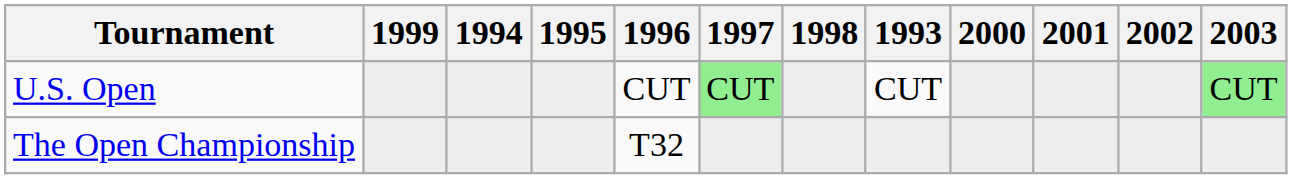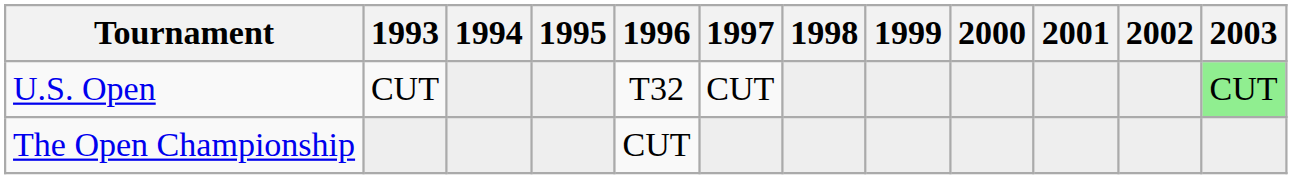 <table class="wikitable" style="font-size:95%;text-align:center;">
 <tr>
 <th>Tournament</th>
-<th>1999</th>
+<th>1993</th>
 <th>1994</th>
 <th>1995</th>
 <th>1996</th>
 <th>1997</th>
 <th>1998</th>
-<th>1993</th>
+<th>1999</th>
 <th>2000</th>
 <th>2001</th>
 <th>2002</th>
 <th>2003</th>
 </tr>
 <tr>
 <td align=left><a href='#'>U.S. Open</a></td>
+<td>CUT</td>
 <td style="background:#eeeeee;"></td>
 <td style="background:#eeeeee;"></td>
+<td>T32</td>
+<td>CUT</td>
 <td style="background:#eeeeee;"></td>
-<td>CUT</td>
-<td style="background: lightgreen;">CUT</td>
 <td style="background:#eeeeee;"></td>
-<td>CUT</td>
 <td style="background:#eeeeee;"></td>
 <td style="background:#eeeeee;"></td>
 <td style="background:#eeeeee;"></td>
 <td style="background: lightgreen;">CUT</td>
 </tr>
 <tr>
 <td align=left><a href='#'>The Open Championship</a></td>
 <td style="background:#eeeeee;"></td>
 <td style="background:#eeeeee;"></td>
 <td style="background:#eeeeee;"></td>
-<td>T32</td>
+<td>CUT</td>
 <td style="background:#eeeeee;"></td>
 <td style="background:#eeeeee;"></td>
 <td style="background:#eeeeee;"></td>
 <td style="background:#eeeeee;"></td>
 <td style="background:#eeeeee;"></td>
 <td style="background:#eeeeee;"></td>
 <td style="background:#eeeeee;"></td>
 </tr>
 </table>
